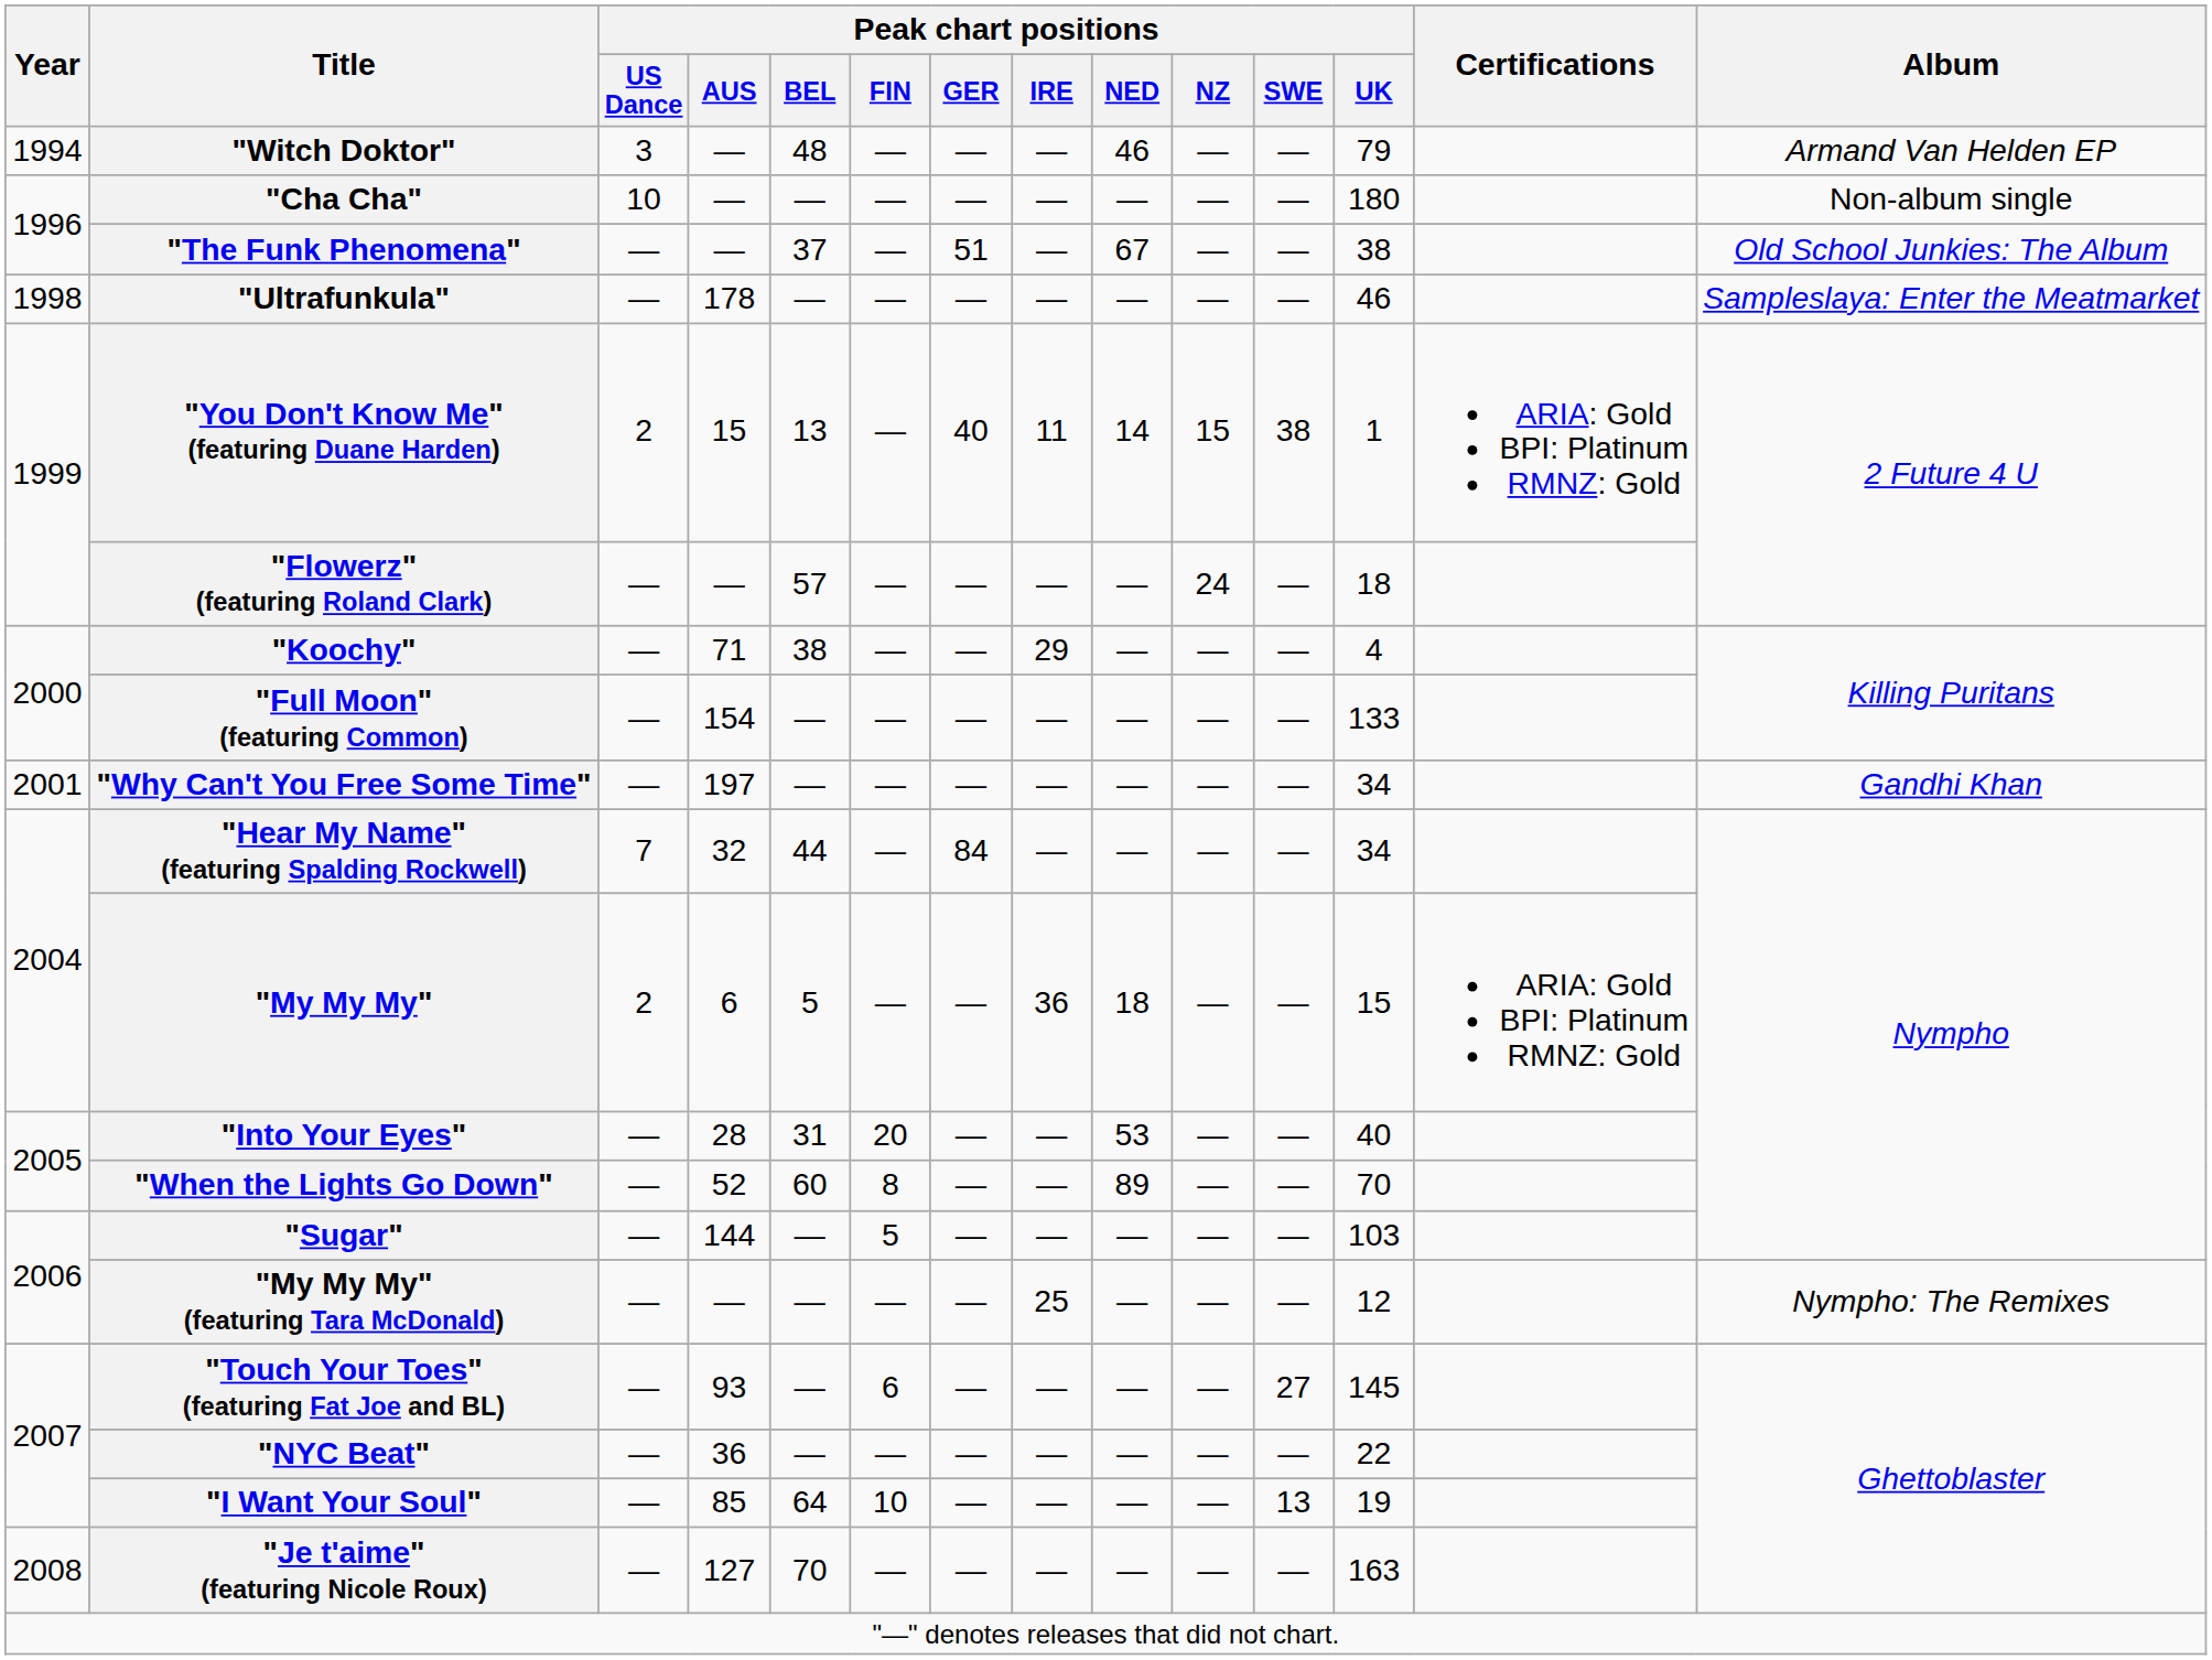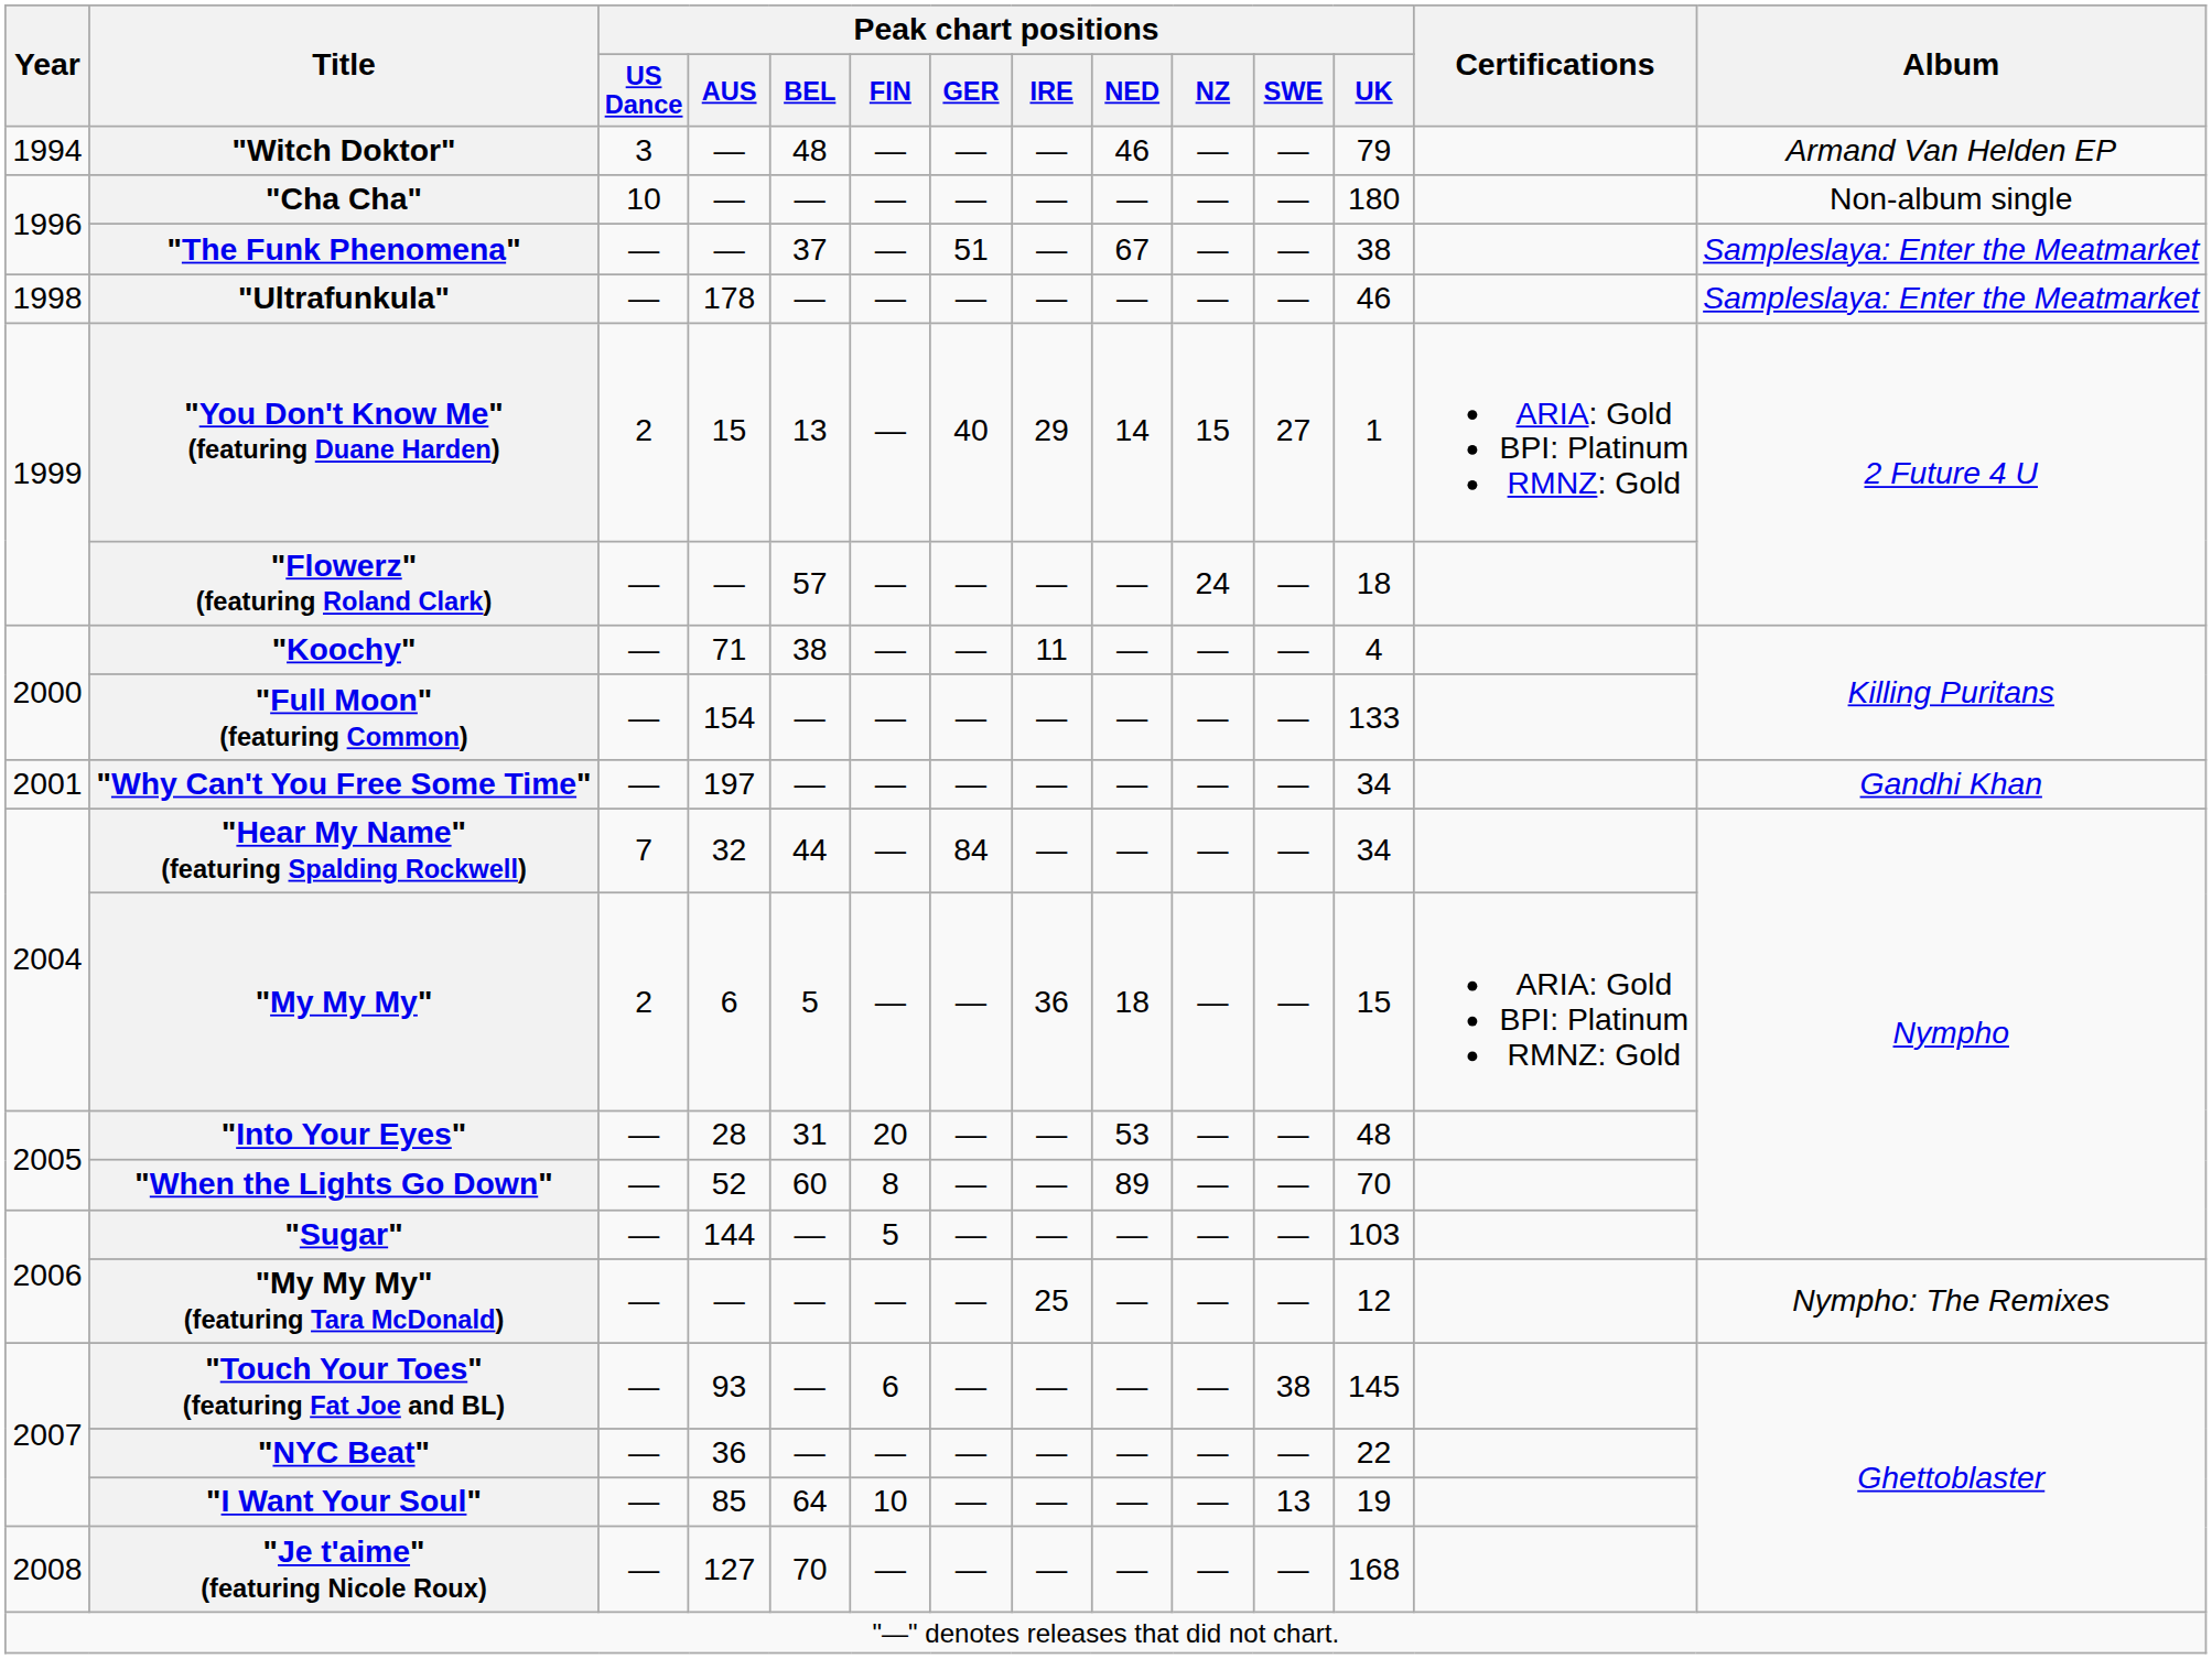 <table class="wikitable plainrowheaders" style="text-align:center;">
 <tr>
 <th scope="col" rowspan="2">Year</th>
 <th scope="col" rowspan="2">Title</th>
 <th scope="col" colspan="10">Peak chart positions</th>
 <th scope="col" rowspan="2">Certifications</th>
 <th scope="col" rowspan="2">Album</th>
 </tr>
 <tr style="font-size:smaller;">
 <th scope="col" style="width:35px;"><a href='#'>US<br>Dance</a><br></th>
 <th scope="col" style="width:35px;"><a href='#'>AUS</a><br></th>
 <th scope="col" style="width:35px;"><a href='#'>BEL</a><br></th>
 <th scope="col" style="width:35px;"><a href='#'>FIN</a><br></th>
 <th scope="col" style="width:35px;"><a href='#'>GER</a><br></th>
 <th scope="col" style="width:35px;"><a href='#'>IRE</a><br></th>
 <th scope="col" style="width:35px;"><a href='#'>NED</a><br></th>
 <th scope="col" style="width:35px;"><a href='#'>NZ</a><br></th>
 <th scope="col" style="width:35px;"><a href='#'>SWE</a><br></th>
 <th scope="col" style="width:35px;"><a href='#'>UK</a><br></th>
 </tr>
 <tr>
 <td>1994</td>
 <th scope="row">"Witch Doktor"</th>
 <td>3</td>
 <td>—</td>
 <td>48</td>
 <td>—</td>
 <td>—</td>
 <td>—</td>
 <td>46</td>
 <td>—</td>
 <td>—</td>
 <td>79</td>
 <td></td>
 <td><em>Armand Van Helden EP</em></td>
 </tr>
 <tr>
 <td rowspan="2">1996</td>
 <th scope="row">"Cha Cha"</th>
 <td>10</td>
 <td>—</td>
 <td>—</td>
 <td>—</td>
 <td>—</td>
 <td>—</td>
 <td>—</td>
 <td>—</td>
 <td>—</td>
 <td>180</td>
 <td></td>
 <td>Non-album single</td>
 </tr>
 <tr>
 <th scope="row">"<a href='#'>The Funk Phenomena</a>"</th>
 <td>—</td>
 <td>—</td>
 <td>37</td>
 <td>—</td>
 <td>51</td>
 <td>—</td>
 <td>67</td>
 <td>—</td>
 <td>—</td>
 <td>38</td>
 <td></td>
-<td><em><a href='#'>Old School Junkies: The Album</a></em></td>
+<td><em><a href='#'>Sampleslaya: Enter the Meatmarket</a></em></td>
 </tr>
 <tr>
 <td>1998</td>
 <th scope="row">"Ultrafunkula"</th>
 <td>—</td>
 <td>178</td>
 <td>—</td>
 <td>—</td>
 <td>—</td>
 <td>—</td>
 <td>—</td>
 <td>—</td>
 <td>—</td>
 <td>46</td>
 <td></td>
 <td><em><a href='#'>Sampleslaya: Enter the Meatmarket</a></em></td>
 </tr>
 <tr>
 <td rowspan="2">1999</td>
 <th scope="row">"<a href='#'>You Don't Know Me</a>" <br><small>(featuring <a href='#'>Duane Harden</a>)</small></th>
 <td>2</td>
 <td>15</td>
 <td>13</td>
 <td>—</td>
 <td>40</td>
-<td>11</td>
+<td>29</td>
 <td>14</td>
 <td>15</td>
-<td>38</td>
+<td>27</td>
 <td>1</td>
 <td><br><ul><li><a href='#'>ARIA</a>: Gold</li><li>BPI: Platinum</li><li><a href='#'>RMNZ</a>: Gold</li></ul></td>
 <td rowspan="2"><em><a href='#'>2 Future 4 U</a></em></td>
 </tr>
 <tr>
 <th scope="row">"<a href='#'>Flowerz</a>" <br><small>(featuring <a href='#'>Roland Clark</a>)</small></th>
 <td>—</td>
 <td>—</td>
 <td>57</td>
 <td>—</td>
 <td>—</td>
 <td>—</td>
 <td>—</td>
 <td>24</td>
 <td>—</td>
 <td>18</td>
 <td></td>
 </tr>
 <tr>
 <td rowspan="2">2000</td>
 <th scope="row">"<a href='#'>Koochy</a>"</th>
 <td>—</td>
 <td>71</td>
 <td>38</td>
 <td>—</td>
 <td>—</td>
-<td>29</td>
+<td>11</td>
 <td>—</td>
 <td>—</td>
 <td>—</td>
 <td>4</td>
 <td></td>
 <td rowspan="2"><em><a href='#'>Killing Puritans</a></em></td>
 </tr>
 <tr>
 <th scope="row">"<a href='#'>Full Moon</a>" <br><small>(featuring <a href='#'>Common</a>)</small></th>
 <td>—</td>
 <td>154</td>
 <td>—</td>
 <td>—</td>
 <td>—</td>
 <td>—</td>
 <td>—</td>
 <td>—</td>
 <td>—</td>
 <td>133</td>
 <td></td>
 </tr>
 <tr>
 <td>2001</td>
 <th scope="row">"<a href='#'>Why Can't You Free Some Time</a>"</th>
 <td>—</td>
 <td>197</td>
 <td>—</td>
 <td>—</td>
 <td>—</td>
 <td>—</td>
 <td>—</td>
 <td>—</td>
 <td>—</td>
 <td>34</td>
 <td></td>
 <td><em><a href='#'>Gandhi Khan</a></em></td>
 </tr>
 <tr>
 <td rowspan="2">2004</td>
 <th scope="row">"<a href='#'>Hear My Name</a>" <br><small>(featuring <a href='#'>Spalding Rockwell</a>)</small></th>
 <td>7</td>
 <td>32</td>
 <td>44</td>
 <td>—</td>
 <td>84</td>
 <td>—</td>
 <td>—</td>
 <td>—</td>
 <td>—</td>
 <td>34</td>
 <td></td>
 <td rowspan="5"><em><a href='#'>Nympho</a></em></td>
 </tr>
 <tr>
 <th scope="row">"<a href='#'>My My My</a>"</th>
 <td>2</td>
 <td>6</td>
 <td>5</td>
 <td>—</td>
 <td>—</td>
 <td>36</td>
 <td>18</td>
 <td>—</td>
 <td>—</td>
 <td>15</td>
 <td><br><ul><li>ARIA: Gold</li><li>BPI: Platinum</li><li>RMNZ: Gold</li></ul></td>
 </tr>
 <tr>
 <td rowspan="2">2005</td>
 <th scope="row">"<a href='#'>Into Your Eyes</a>"</th>
 <td>—</td>
 <td>28</td>
 <td>31</td>
 <td>20</td>
 <td>—</td>
 <td>—</td>
 <td>53</td>
 <td>—</td>
 <td>—</td>
-<td>40</td>
+<td>48</td>
 <td></td>
 </tr>
 <tr>
 <th scope="row">"<a href='#'>When the Lights Go Down</a>"</th>
 <td>—</td>
 <td>52</td>
 <td>60</td>
 <td>8</td>
 <td>—</td>
 <td>—</td>
 <td>89</td>
 <td>—</td>
 <td>—</td>
 <td>70</td>
 <td></td>
 </tr>
 <tr>
 <td rowspan="2">2006</td>
 <th scope="row">"<a href='#'>Sugar</a>"</th>
 <td>—</td>
 <td>144</td>
 <td>—</td>
 <td>5</td>
 <td>—</td>
 <td>—</td>
 <td>—</td>
 <td>—</td>
 <td>—</td>
 <td>103</td>
 <td></td>
 </tr>
 <tr>
 <th scope="row">"My My My" <br><small>(featuring <a href='#'>Tara McDonald</a>)</small></th>
 <td>—</td>
 <td>—</td>
 <td>—</td>
 <td>—</td>
 <td>—</td>
 <td>25</td>
 <td>—</td>
 <td>—</td>
 <td>—</td>
 <td>12</td>
 <td></td>
 <td><em>Nympho: The Remixes</em></td>
 </tr>
 <tr>
 <td rowspan="3">2007</td>
 <th scope="row">"<a href='#'>Touch Your Toes</a>" <br><small>(featuring <a href='#'>Fat Joe</a> and BL)</small></th>
 <td>—</td>
 <td>93</td>
 <td>—</td>
 <td>6</td>
 <td>—</td>
 <td>—</td>
 <td>—</td>
 <td>—</td>
-<td>27</td>
+<td>38</td>
 <td>145</td>
 <td></td>
 <td rowspan="4"><em><a href='#'>Ghettoblaster</a></em></td>
 </tr>
 <tr>
 <th scope="row">"<a href='#'>NYC Beat</a>"</th>
 <td>—</td>
 <td>36</td>
 <td>—</td>
 <td>—</td>
 <td>—</td>
 <td>—</td>
 <td>—</td>
 <td>—</td>
 <td>—</td>
 <td>22</td>
 <td></td>
 </tr>
 <tr>
 <th scope="row">"<a href='#'>I Want Your Soul</a>"</th>
 <td>—</td>
 <td>85</td>
 <td>64</td>
 <td>10</td>
 <td>—</td>
 <td>—</td>
 <td>—</td>
 <td>—</td>
 <td>13</td>
 <td>19</td>
 <td></td>
 </tr>
 <tr>
 <td>2008</td>
 <th scope="row">"<a href='#'>Je t'aime</a>" <br><small>(featuring Nicole Roux)</small></th>
 <td>—</td>
 <td>127</td>
 <td>70</td>
 <td>—</td>
 <td>—</td>
 <td>—</td>
 <td>—</td>
 <td>—</td>
 <td>—</td>
-<td>163</td>
+<td>168</td>
 <td></td>
 </tr>
 <tr>
 <td colspan="21" style="font-size:85%;">"—" denotes releases that did not chart.</td>
 </tr>
 </table>
